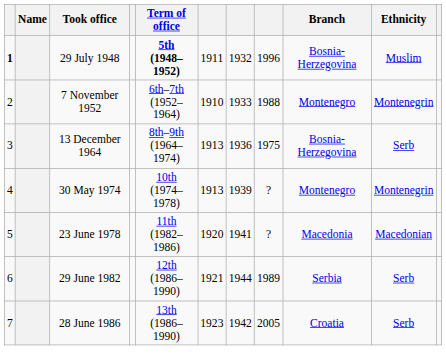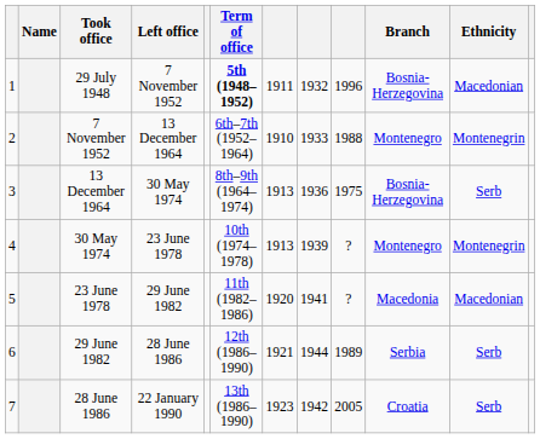 <table class="wikitable sortable" style=text-align:center>
 <tr>
 <th scope=col></th>
 <th scope=col>Name</th>
 <th scope=col>Took office</th>
+<th scope=col>Left office</th>
 <th scope=col></th>
 <th scope=col><a href='#'>Term of office</a></th>
 <th scope=col></th>
 <th scope=col></th>
 <th scope=col></th>
 <th scope=col>Branch</th>
 <th scope=col>Ethnicity</th>
 <th scope=col class="unsortable"></th>
 </tr>
 <tr>
-<td><strong>1</strong></td>
+<td>1</td>
 <th align="center" scope="row" style="font-weight:normal;"></th>
 <td>29 July 1948</td>
+<td>7 November 1952</td>
 <td></td>
 <td><strong><a href='#'>5th</a><br>(1948–1952)</strong></td>
 <td>1911</td>
 <td>1932</td>
 <td>1996</td>
 <td><a href='#'>Bosnia-Herzegovina</a></td>
-<td><a href='#'>Muslim</a></td>
+<td><a href='#'>Macedonian</a></td>
 <td></td>
 </tr>
 <tr>
 <td>2</td>
 <th align="center" scope="row" style="font-weight:normal;"></th>
 <td>7 November 1952</td>
+<td>13 December 1964</td>
 <td></td>
 <td><a href='#'>6th</a>–<a href='#'>7th</a><br>(1952–1964)</td>
 <td>1910</td>
 <td>1933</td>
 <td>1988</td>
 <td><a href='#'>Montenegro</a></td>
 <td><a href='#'>Montenegrin</a></td>
 <td></td>
 </tr>
 <tr>
 <td>3</td>
 <th align="center" scope="row" style="font-weight:normal;"></th>
 <td>13 December 1964</td>
+<td>30 May 1974</td>
 <td></td>
 <td><a href='#'>8th</a>–<a href='#'>9th</a><br>(1964–1974)</td>
 <td>1913</td>
 <td>1936</td>
 <td>1975</td>
 <td><a href='#'>Bosnia-Herzegovina</a></td>
 <td><a href='#'>Serb</a></td>
 <td></td>
 </tr>
 <tr>
 <td>4</td>
 <th align="center" scope="row" style="font-weight:normal;"></th>
 <td>30 May 1974</td>
+<td>23 June 1978</td>
 <td></td>
 <td><a href='#'>10th</a><br>(1974–1978)</td>
 <td>1913</td>
 <td>1939</td>
 <td>?</td>
 <td><a href='#'>Montenegro</a></td>
 <td><a href='#'>Montenegrin</a></td>
 <td></td>
 </tr>
 <tr>
 <td>5</td>
 <th align="center" scope="row" style="font-weight:normal;"></th>
 <td>23 June 1978</td>
+<td>29 June 1982</td>
 <td></td>
 <td><a href='#'>11th</a><br>(1982–1986)</td>
 <td>1920</td>
 <td>1941</td>
 <td>?</td>
 <td><a href='#'>Macedonia</a></td>
 <td><a href='#'>Macedonian</a></td>
 <td></td>
 </tr>
 <tr>
 <td>6</td>
 <th align="center" scope="row" style="font-weight:normal;"></th>
 <td>29 June 1982</td>
+<td>28 June 1986</td>
 <td></td>
 <td><a href='#'>12th</a><br>(1986–1990)</td>
 <td>1921</td>
 <td>1944</td>
 <td>1989</td>
 <td><a href='#'>Serbia</a></td>
 <td><a href='#'>Serb</a></td>
 <td></td>
 </tr>
 <tr>
 <td>7</td>
 <th align="center" scope="row" style="font-weight:normal;"></th>
 <td>28 June 1986</td>
+<td>22 January 1990</td>
 <td></td>
 <td><a href='#'>13th</a><br>(1986–1990)</td>
 <td>1923</td>
 <td>1942</td>
 <td>2005</td>
 <td><a href='#'>Croatia</a></td>
 <td><a href='#'>Serb</a></td>
 <td></td>
 </tr>
 </table>
